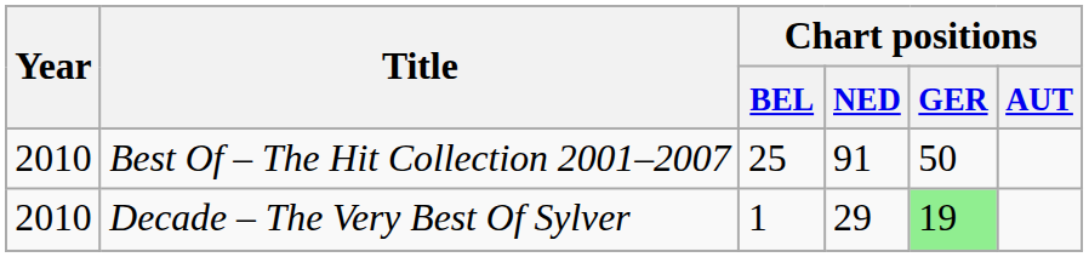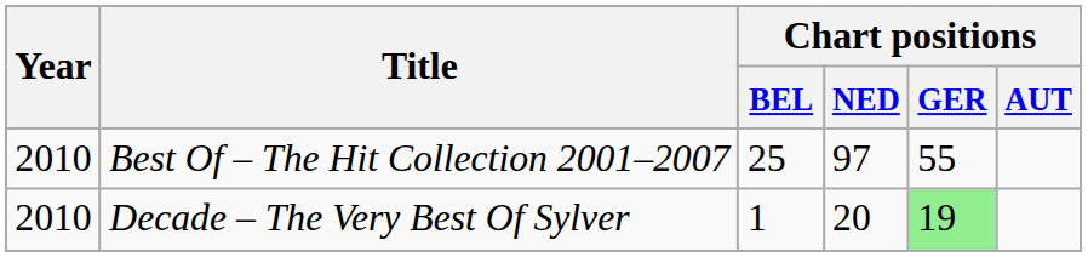 <table class="wikitable">
 <tr>
 <th rowspan="2">Year</th>
 <th rowspan="2">Title</th>
 <th colspan="4">Chart positions</th>
 </tr>
 <tr>
 <th style="width:28px;"><small><a href='#'>BEL</a></small></th>
 <th style="width:28px;"><small><a href='#'>NED</a></small></th>
 <th style="width:28px;"><small><a href='#'>GER</a></small></th>
 <th style="width:28px;"><small><a href='#'>AUT</a></small></th>
 </tr>
 <tr>
 <td>2010</td>
 <td><em>Best Of – The Hit Collection 2001–2007</em></td>
 <td>25</td>
-<td>91</td>
-<td>50</td>
+<td>97</td>
+<td>55</td>
 <td></td>
 </tr>
 <tr>
 <td>2010</td>
 <td><em>Decade – The Very Best Of Sylver</em></td>
 <td>1</td>
-<td>29</td>
+<td>20</td>
 <td style="background: lightgreen;">19</td>
 <td></td>
 </tr>
 </table>
